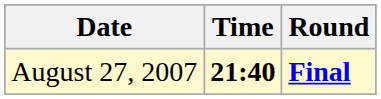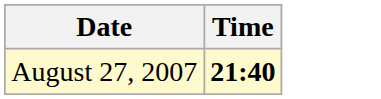 <table class="wikitable">
 <tr>
 <th>Date</th>
 <th>Time</th>
-<th>Round</th>
 </tr>
 <tr style=background:lemonchiffon>
 <td>August 27, 2007</td>
 <td><strong>21:40</strong></td>
-<td><strong><a href='#'>Final</a></strong></td>
 </tr>
 </table>
